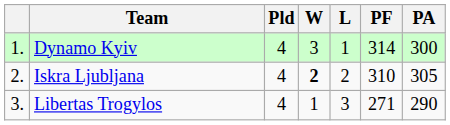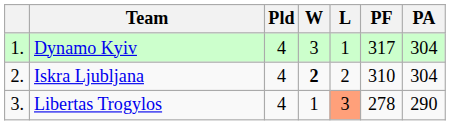 <table class=wikitable style="text-align:center">
 <tr>
 <th width=15></th>
 <th width=200>Team</th>
 <th width=20>Pld</th>
 <th width=20>W</th>
 <th width=20>L</th>
 <th width=30>PF</th>
 <th width=30>PA</th>
 </tr>
 <tr style="background: #ccffcc;">
 <td>1.</td>
 <td align=left> <a href='#'>Dynamo Kyiv</a></td>
 <td>4</td>
 <td>3</td>
 <td>1</td>
-<td>314</td>
-<td>300</td>
+<td>317</td>
+<td>304</td>
 </tr>
 <tr>
 <td>2.</td>
 <td align=left> <a href='#'>Iskra Ljubljana</a></td>
 <td>4</td>
 <td><strong>2</strong></td>
 <td>2</td>
 <td>310</td>
-<td>305</td>
+<td>304</td>
 </tr>
 <tr>
 <td>3.</td>
 <td align=left> <a href='#'>Libertas Trogylos</a></td>
 <td>4</td>
 <td>1</td>
-<td>3</td>
-<td>271</td>
+<td style="background: lightsalmon;">3</td>
+<td>278</td>
 <td>290</td>
 </tr>
 </table>
